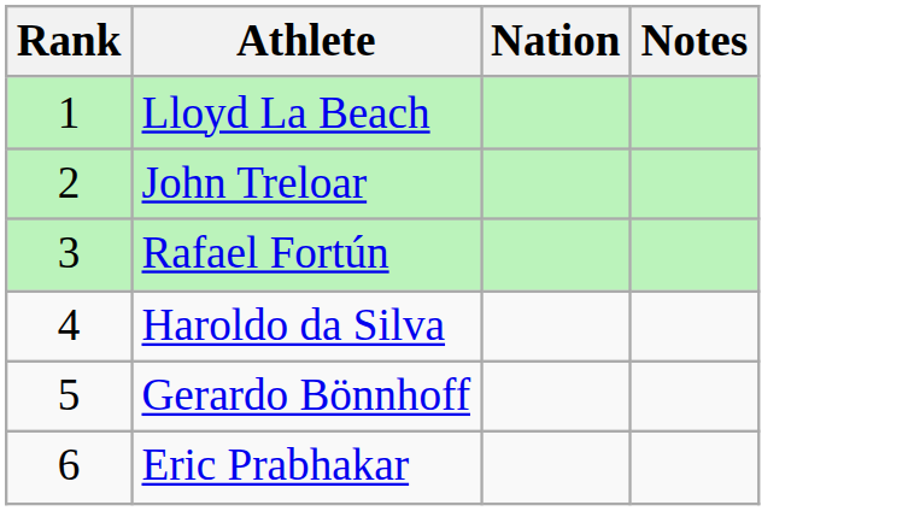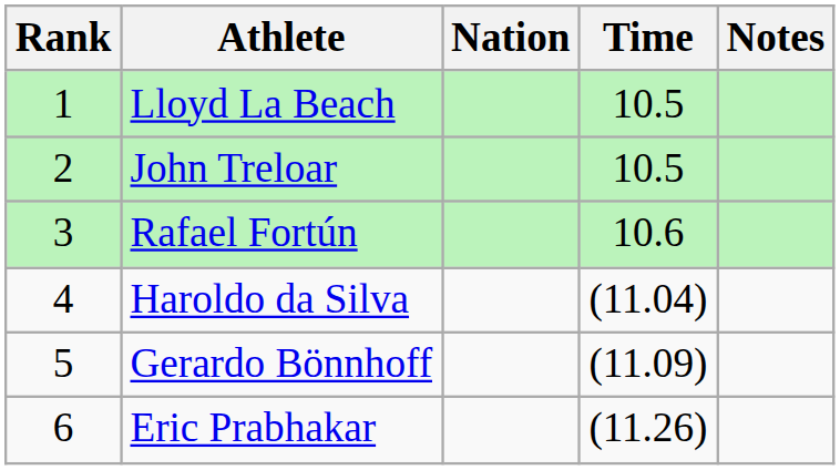 <table class="wikitable sortable" style="text-align:center">
 <tr>
 <th>Rank</th>
 <th>Athlete</th>
 <th>Nation</th>
+<th>Time</th>
 <th>Notes</th>
 </tr>
 <tr bgcolor=#bbf3bb>
 <td>1</td>
 <td align=left><a href='#'>Lloyd La Beach</a></td>
 <td align=left></td>
+<td>10.5</td>
 <td></td>
 </tr>
 <tr bgcolor=#bbf3bb>
 <td>2</td>
 <td align=left><a href='#'>John Treloar</a></td>
 <td align=left></td>
+<td>10.5</td>
 <td></td>
 </tr>
 <tr bgcolor=#bbf3bb>
 <td>3</td>
 <td align=left><a href='#'>Rafael Fortún</a></td>
 <td align=left></td>
+<td>10.6</td>
 <td></td>
 </tr>
 <tr>
 <td>4</td>
 <td align=left><a href='#'>Haroldo da Silva</a></td>
 <td align=left></td>
+<td>(11.04)</td>
 <td></td>
 </tr>
 <tr>
 <td>5</td>
 <td align=left><a href='#'>Gerardo Bönnhoff</a></td>
 <td align=left></td>
+<td>(11.09)</td>
 <td></td>
 </tr>
 <tr>
 <td>6</td>
 <td align=left><a href='#'>Eric Prabhakar</a></td>
 <td align=left></td>
+<td>(11.26)</td>
 <td></td>
 </tr>
 </table>
